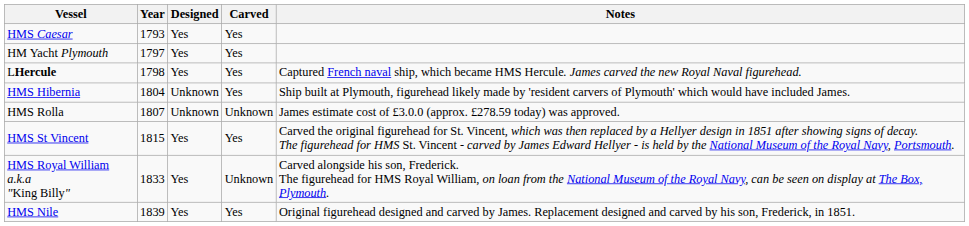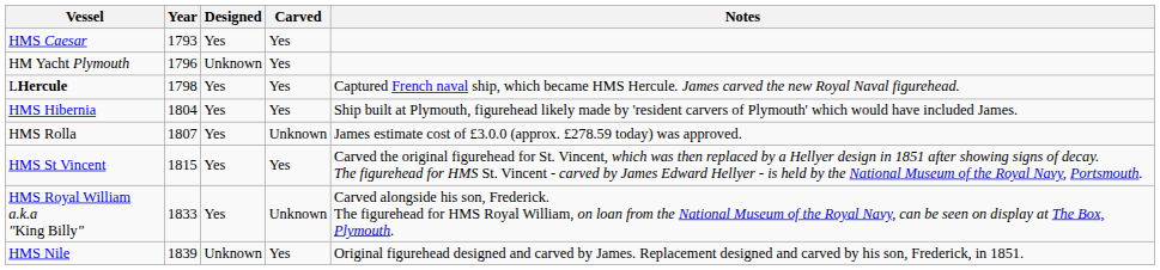 <table class="wikitable">
 <tr>
 <th>Vessel</th>
 <th>Year</th>
 <th>Designed</th>
 <th>Carved</th>
 <th>Notes</th>
 </tr>
 <tr>
 <td><a href='#'>HMS <em>Caesar</em></a></td>
 <td>1793</td>
 <td>Yes</td>
 <td>Yes</td>
 <td></td>
 </tr>
 <tr>
 <td>HM Yacht <em>Plymouth</em></td>
-<td>1797</td>
-<td>Yes</td>
+<td>1796</td>
+<td>Unknown</td>
 <td>Yes</td>
 <td></td>
 </tr>
 <tr>
 <td>L<strong>Hercule<em></td>
 <td>1798</td>
 <td>Yes</td>
 <td>Yes</td>
 <td>Captured <a href='#'>French naval</a> ship, which became HMS </em>Hercule<em>. James carved the new Royal Naval figurehead.</td>
 </tr>
 <tr>
 <td><a href='#'>HMS </em>Hibernia<em></a></td>
 <td>1804</td>
-<td>Unknown</td>
+<td>Yes</td>
 <td>Yes</td>
 <td>Ship built at Plymouth, figurehead likely made by 'resident carvers of Plymouth' which would have included James.</td>
 </tr>
 <tr>
 <td>HMS </em>Rolla<em></td>
 <td>1807</td>
-<td>Unknown</td>
+<td>Yes</td>
 <td>Unknown</td>
 <td>James estimate cost of £3.0.0 (approx. £278.59 today) was approved.</td>
 </tr>
 <tr>
 <td><a href='#'>HMS </em>St Vincent<em></a></td>
 <td>1815</td>
 <td>Yes</td>
 <td>Yes</td>
 <td>Carved the original figurehead for </em>St. Vincent<em>, which was then replaced by a Hellyer design in 1851 after showing signs of decay.<br>The figurehead for HMS </em>St. Vincent<em> - carved by James Edward Hellyer - is held by the <a href='#'>National Museum of the Royal Navy</a>, <a href='#'>Portsmouth</a>.</td>
 </tr>
 <tr>
 <td><a href='#'>HMS </em>Royal William<em></a> a.k.a<br>"</em>King Billy<em>"</td>
 <td>1833</td>
 <td>Yes</td>
 <td>Unknown</td>
 <td>Carved alongside his son, Frederick.<br>The figurehead for HMS </em>Royal William<em>, on loan from the <a href='#'>National Museum of the Royal Navy</a>, can be seen on display at <a href='#'>The Box, Plymouth</a>.</td>
 </tr>
 <tr>
 <td><a href='#'>HMS </em>Nile<em></a></td>
 <td>1839</td>
-<td>Yes</td>
+<td>Unknown</td>
 <td>Yes</td>
 <td>Original figurehead designed and carved by James. Replacement designed and carved by his son, Frederick, in 1851.</td>
 </tr>
 </table>
